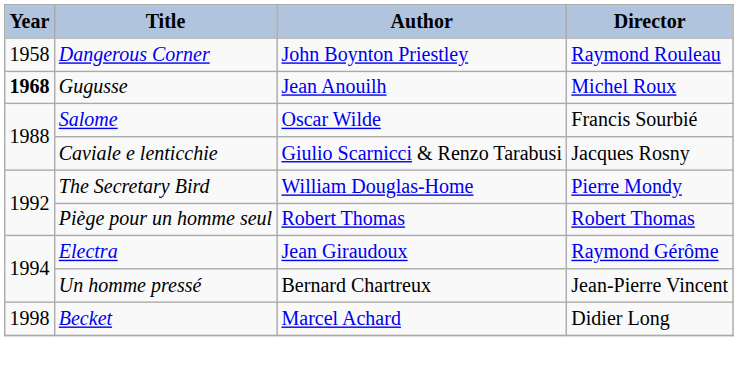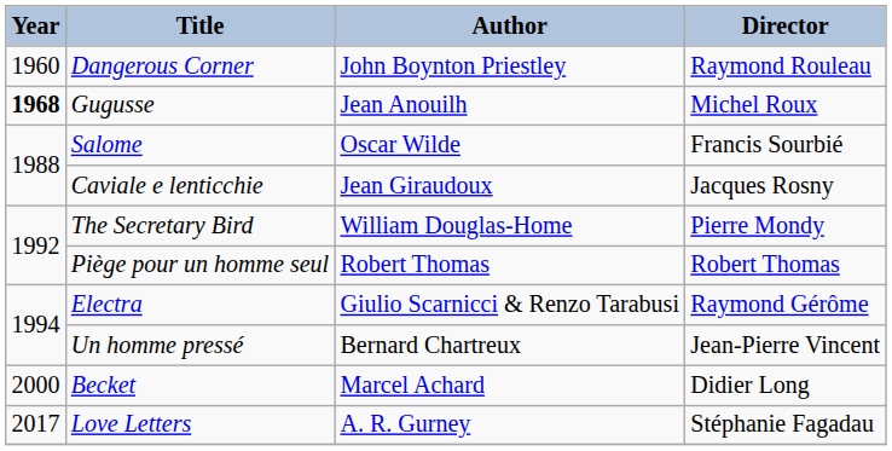 <table class="wikitable sortable" style="font-size: 90%; background: #f9f9f9">
 <tr>
 <th style="background:#B0C4DE;">Year</th>
 <th style="background:#B0C4DE;">Title</th>
 <th style="background:#B0C4DE;">Author</th>
 <th style="background:#B0C4DE;">Director</th>
 </tr>
 <tr>
-<td>1958</td>
+<td>1960</td>
 <td><em><a href='#'>Dangerous Corner</a></em></td>
 <td><a href='#'>John Boynton Priestley</a></td>
 <td><a href='#'>Raymond Rouleau</a></td>
 </tr>
 <tr>
 <td><strong>1968</strong></td>
 <td><em>Gugusse</em></td>
 <td><a href='#'>Jean Anouilh</a></td>
 <td><a href='#'>Michel Roux</a></td>
 </tr>
 <tr>
 <td rowspan=2>1988</td>
 <td><em><a href='#'>Salome</a></em></td>
 <td><a href='#'>Oscar Wilde</a></td>
 <td>Francis Sourbié</td>
 </tr>
 <tr>
 <td><em>Caviale e lenticchie</em></td>
-<td><a href='#'>Giulio Scarnicci</a> & Renzo Tarabusi</td>
+<td><a href='#'>Jean Giraudoux</a></td>
 <td>Jacques Rosny</td>
 </tr>
 <tr>
 <td rowspan=2>1992</td>
 <td><em>The Secretary Bird</em></td>
 <td><a href='#'>William Douglas-Home</a></td>
 <td><a href='#'>Pierre Mondy</a></td>
 </tr>
 <tr>
 <td><em>Piège pour un homme seul</em></td>
 <td><a href='#'>Robert Thomas</a></td>
 <td><a href='#'>Robert Thomas</a></td>
 </tr>
 <tr>
 <td rowspan=2>1994</td>
 <td><em><a href='#'>Electra</a></em></td>
-<td><a href='#'>Jean Giraudoux</a></td>
+<td><a href='#'>Giulio Scarnicci</a> & Renzo Tarabusi</td>
 <td><a href='#'>Raymond Gérôme</a></td>
 </tr>
 <tr>
 <td><em>Un homme pressé</em></td>
 <td>Bernard Chartreux</td>
 <td>Jean-Pierre Vincent</td>
 </tr>
 <tr>
-<td>1998</td>
+<td>2000</td>
 <td><em><a href='#'>Becket</a></em></td>
 <td><a href='#'>Marcel Achard</a></td>
 <td>Didier Long</td>
 </tr>
 <tr>
+<td>2017</td>
+<td><em><a href='#'>Love Letters</a></em></td>
+<td><a href='#'>A. R. Gurney</a></td>
+<td>Stéphanie Fagadau</td>
+</tr>
+<tr>
 </tr>
 </table>
